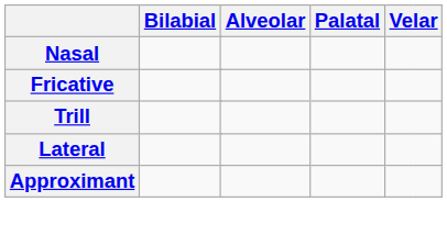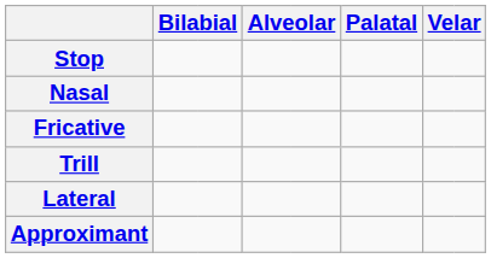 <table class="wikitable" style="text-align:center;">
 <tr>
 <th></th>
 <th colspan="2"><a href='#'>Bilabial</a></th>
 <th colspan="2"><a href='#'>Alveolar</a></th>
 <th><a href='#'>Palatal</a></th>
 <th colspan="2"><a href='#'>Velar</a></th>
+</tr>
+<tr>
+<th><a href='#'>Stop</a></th>
+<td style="border-right:0;"></td>
+<td style="border-left:0;"></td>
+<td style="border-right:0;"></td>
+<td style="border-left:0;"></td>
+<td></td>
+<td style="border-right:0;"></td>
+<td style="border-left:0;"></td>
 </tr>
 <tr>
 <th><a href='#'>Nasal</a></th>
 <td colspan="2"></td>
 <td colspan="2"></td>
 <td></td>
 <td colspan="2"></td>
 </tr>
 <tr>
 <th><a href='#'>Fricative</a></th>
 <td colspan="2"></td>
 <td colspan="2" style="border-right:0;"></td>
 <td></td>
 <td style="border-right:0;"></td>
 <td style="border-left:0;"></td>
 </tr>
 <tr>
 <th><a href='#'>Trill</a></th>
 <td colspan="2"></td>
 <td colspan="2"></td>
 <td></td>
 <td colspan="2"></td>
 </tr>
 <tr>
 <th><a href='#'>Lateral</a></th>
 <td colspan="2"></td>
 <td colspan="2"></td>
 <td></td>
 <td colspan="2"></td>
 </tr>
 <tr>
 <th><a href='#'>Approximant</a></th>
 <td colspan="2"></td>
 <td colspan="2"></td>
 <td></td>
 <td colspan="2"></td>
 </tr>
 </table>
